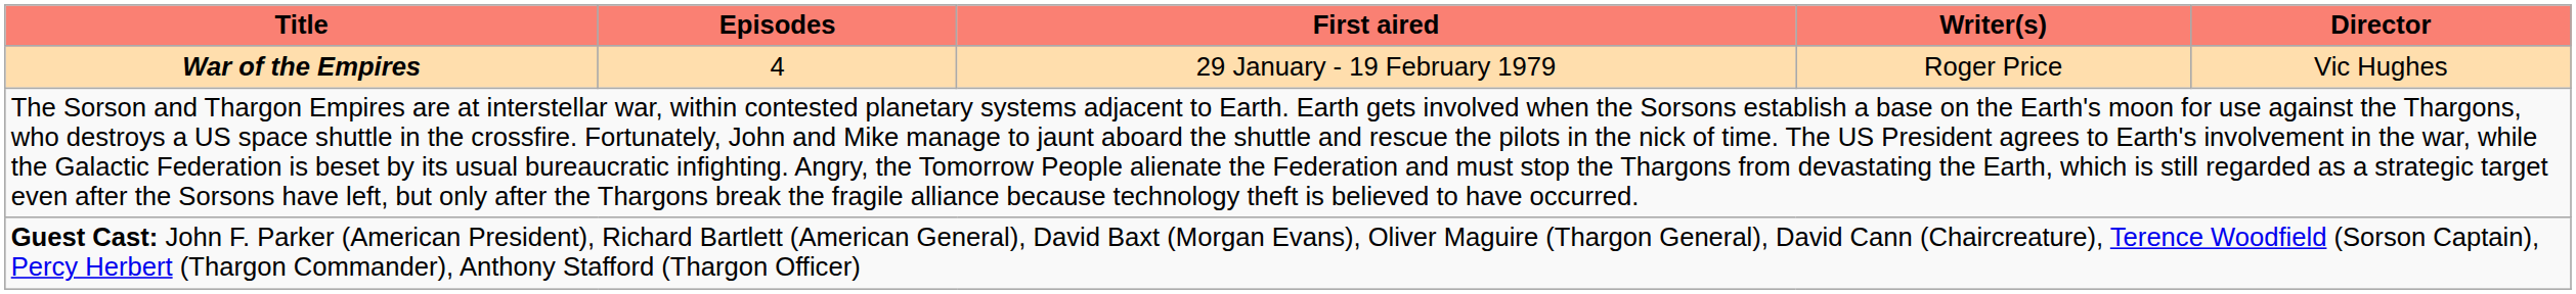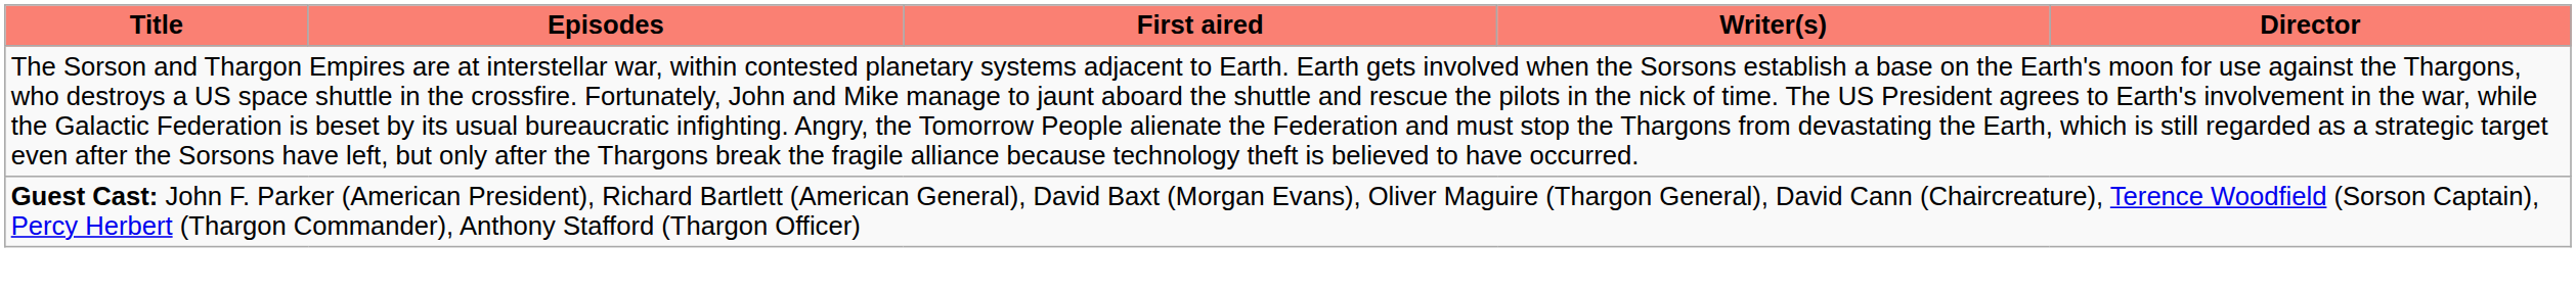 <table class="wikitable">
 <tr>
 <th style="background-color:#FA8073;">Title</th>
 <th style="background-color:#FA8073;">Episodes</th>
 <th style="background-color:#FA8073;">First aired</th>
 <th style="background-color:#FA8073;">Writer(s)</th>
 <th style="background-color:#FA8073;">Director</th>
 </tr>
-<tr align="center">
-<td style="background:#FFDEAD;"><strong><em>War of the Empires</em></strong></td>
-<td style="background:#FFDEAD;">4</td>
-<td style="background:#FFDEAD;">29 January - 19 February 1979</td>
-<td style="background:#FFDEAD;">Roger Price</td>
-<td style="background:#FFDEAD;">Vic Hughes</td>
-</tr>
 <tr align="left">
 <td colspan="5">The Sorson and Thargon Empires are at interstellar war, within contested planetary systems adjacent to Earth. Earth gets involved when the Sorsons establish a base on the Earth's moon for use against the Thargons, who destroys a US space shuttle in the crossfire. Fortunately, John and Mike manage to jaunt aboard the shuttle and rescue the pilots in the nick of time. The US President agrees to Earth's involvement in the war, while the Galactic Federation is beset by its usual bureaucratic infighting. Angry, the Tomorrow People alienate the Federation and must stop the Thargons from devastating the Earth, which is still regarded as a strategic target even after the Sorsons have left, but only after the Thargons break the fragile alliance because technology theft is believed to have occurred.</td>
 </tr>
 <tr align="left">
 <td colspan="5"><strong>Guest Cast:</strong> John F. Parker (American President), Richard Bartlett (American General), David Baxt (Morgan Evans), Oliver Maguire (Thargon General), David Cann (Chaircreature), <a href='#'>Terence Woodfield</a> (Sorson Captain), <a href='#'>Percy Herbert</a> (Thargon Commander), Anthony Stafford (Thargon Officer)</td>
 </tr>
 </table>
